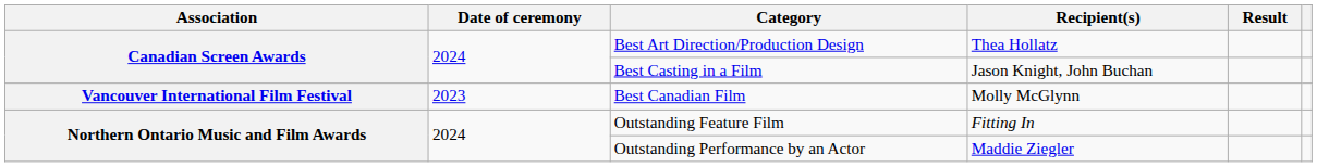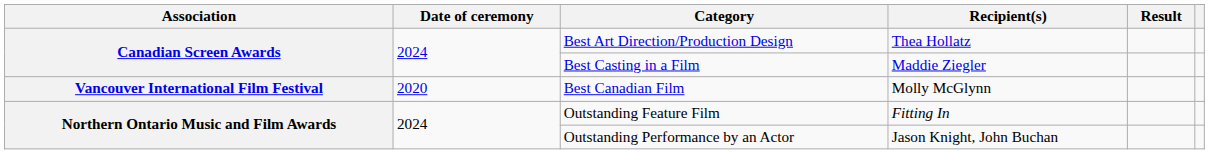 <table class="wikitable sortable plainrowheaders" style="width: 100%;">
 <tr>
 <th scope="col">Association</th>
 <th scope="col">Date of ceremony</th>
 <th scope="col">Category</th>
 <th scope="col">Recipient(s)</th>
 <th scope="col">Result</th>
 <th scope="col" class="unsortable"></th>
 </tr>
 <tr>
 <th scope="row" rowspan=2><a href='#'>Canadian Screen Awards</a></th>
 <td rowspan=2><a href='#'>2024</a></td>
 <td><a href='#'>Best Art Direction/Production Design</a></td>
 <td><a href='#'>Thea Hollatz</a></td>
 <td></td>
 <td style="text-align:center;"></td>
 </tr>
 <tr>
 <td><a href='#'>Best Casting in a Film</a></td>
-<td>Jason Knight, John Buchan</td>
+<td><a href='#'>Maddie Ziegler</a></td>
 <td></td>
 <td style="text-align:center;"></td>
 </tr>
 <tr>
 <th scope="row"><a href='#'>Vancouver International Film Festival</a></th>
-<td><a href='#'>2023</a></td>
+<td><a href='#'>2020</a></td>
 <td><a href='#'>Best Canadian Film</a></td>
 <td>Molly McGlynn</td>
 <td></td>
 <td style="text-align:center;"></td>
 </tr>
 <tr>
 <th scope="row" rowspan=2>Northern Ontario Music and Film Awards</th>
 <td rowspan=2>2024</td>
 <td>Outstanding Feature Film</td>
 <td><em>Fitting In</em></td>
 <td></td>
 <td style="text-align:center;"></td>
 </tr>
 <tr>
 <td>Outstanding Performance by an Actor</td>
-<td><a href='#'>Maddie Ziegler</a></td>
+<td>Jason Knight, John Buchan</td>
 <td></td>
 <td style="text-align:center;"></td>
 </tr>
 </table>
